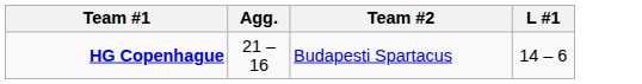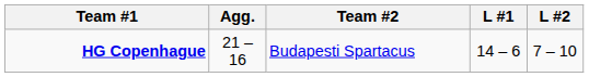 <table class=wikitable style="text-align:center">
 <tr>
 <th width=200>Team #1</th>
 <th width=50>Agg.</th>
 <th width=200>Team #2</th>
 <th width=50>L #1</th>
+<th width=50>L #2</th>
 </tr>
 <tr>
 <td align=right><strong><a href='#'>HG Copenhague</a></strong> </td>
 <td align=center>21 – 16</td>
 <td align=left> <a href='#'>Budapesti Spartacus</a></td>
 <td align=center>14 – 6</td>
+<td align=center>7 – 10</td>
 </tr>
 </table>
